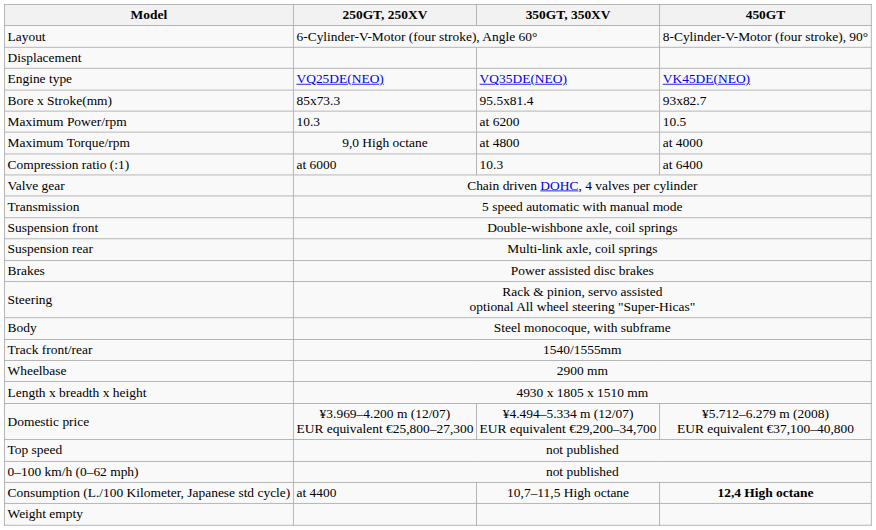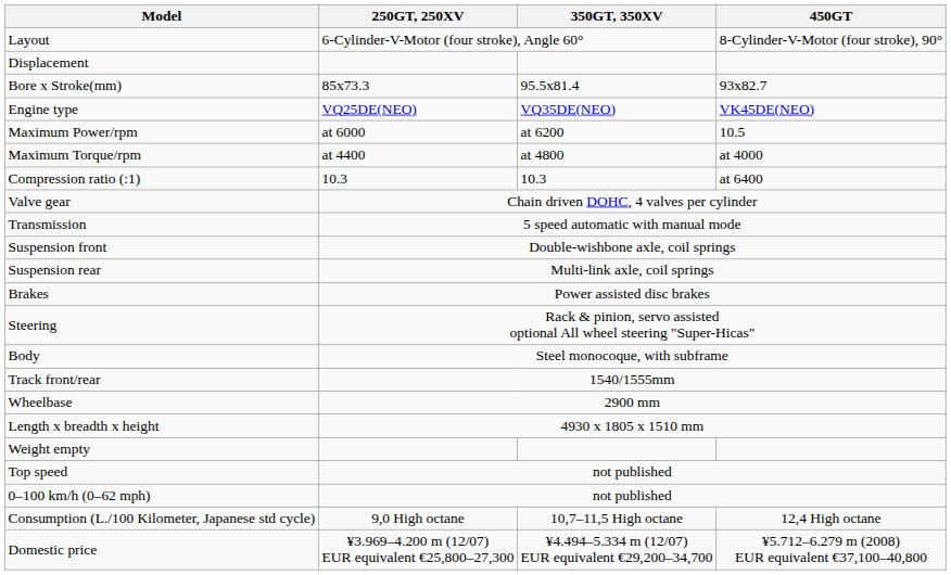 <table class="wikitable collapsible">
 <tr>
 <th>Model</th>
 <th>250GT, 250XV</th>
 <th>350GT, 350XV</th>
 <th>450GT</th>
 </tr>
 <tr>
 <td>Layout</td>
 <td colspan=2>6-Cylinder-V-Motor (four stroke), Angle 60°</td>
 <td>8-Cylinder-V-Motor (four stroke), 90°</td>
 </tr>
 <tr>
 <td>Displacement</td>
 <td></td>
 <td></td>
 <td></td>
 </tr>
 <tr>
+<td>Bore x Stroke(mm)</td>
+<td>85x73.3</td>
+<td>95.5x81.4</td>
+<td>93x82.7</td>
+</tr>
+<tr>
 <td>Engine type</td>
 <td><a href='#'>VQ25DE(NEO)</a></td>
 <td><a href='#'>VQ35DE(NEO)</a></td>
 <td><a href='#'>VK45DE(NEO)</a></td>
 </tr>
 <tr>
-<td>Bore x Stroke(mm)</td>
-<td>85x73.3</td>
-<td>95.5x81.4</td>
-<td>93x82.7</td>
-</tr>
-<tr>
 <td>Maximum Power/rpm</td>
-<td>10.3</td>
+<td> at 6000</td>
 <td> at 6200</td>
 <td>10.5</td>
 </tr>
 <tr>
 <td>Maximum Torque/rpm</td>
-<td align="center">9,0 High octane</td>
+<td> at 4400</td>
 <td> at 4800</td>
 <td> at 4000</td>
 </tr>
 <tr>
 <td>Compression ratio (:1)</td>
-<td> at 6000</td>
+<td>10.3</td>
 <td>10.3</td>
 <td> at 6400</td>
 </tr>
 <tr>
 <td>Valve gear</td>
 <td colspan=3 align="center">Chain driven <a href='#'>DOHC</a>, 4 valves per cylinder</td>
 </tr>
 <tr>
 <td>Transmission</td>
 <td colspan=3 align="center">5 speed automatic with manual mode</td>
 </tr>
 <tr>
 <td>Suspension front</td>
 <td colspan=3 align="center">Double-wishbone axle, coil springs</td>
 </tr>
 <tr>
 <td>Suspension rear</td>
 <td colspan=3 align="center">Multi-link axle, coil springs</td>
 </tr>
 <tr>
 <td>Brakes</td>
 <td colspan=3 align="center">Power assisted disc brakes</td>
 </tr>
 <tr>
 <td>Steering</td>
 <td colspan=3 align="center">Rack & pinion, servo assisted<br>optional All wheel steering "Super-Hicas"</td>
 </tr>
 <tr>
 <td>Body</td>
 <td colspan=3 align="center">Steel monocoque, with subframe</td>
 </tr>
 <tr>
 <td>Track front/rear</td>
 <td colspan=3 align="center">1540/1555mm</td>
 </tr>
 <tr>
 <td>Wheelbase</td>
 <td colspan=3 align="center">2900 mm</td>
 </tr>
 <tr>
 <td>Length x breadth x height</td>
 <td colspan=3 align="center">4930 x 1805 x 1510 mm</td>
 </tr>
 <tr>
-<td>Domestic price</td>
-<td align="center">¥3.969–4.200 m (12/07)<br>EUR equivalent €25,800–27,300</td>
-<td align="center">¥4.494–5.334 m (12/07)<br>EUR equivalent €29,200–34,700</td>
-<td align="center">¥5.712–6.279 m (2008)<br>EUR equivalent €37,100–40,800</td>
+<td>Weight empty</td>
+<td align="center"></td>
+<td align="center"></td>
+<td align="center"></td>
 </tr>
 <tr>
 <td>Top speed</td>
 <td colspan=3 align="center">not published</td>
 </tr>
 <tr>
 <td>0–100 km/h (0–62 mph)</td>
 <td colspan="3" align="center">not published</td>
 </tr>
 <tr>
 <td>Consumption (L./100 Kilometer, Japanese std cycle)</td>
-<td> at 4400</td>
+<td align="center">9,0 High octane</td>
 <td align="center">10,7–11,5 High octane</td>
-<td align="center"><strong>12,4 High octane</strong></td>
+<td align="center">12,4 High octane</td>
 </tr>
 <tr>
-<td>Weight empty</td>
-<td align="center"></td>
-<td align="center"></td>
-<td align="center"></td>
+<td>Domestic price</td>
+<td align="center">¥3.969–4.200 m (12/07)<br>EUR equivalent €25,800–27,300</td>
+<td align="center">¥4.494–5.334 m (12/07)<br>EUR equivalent €29,200–34,700</td>
+<td align="center">¥5.712–6.279 m (2008)<br>EUR equivalent €37,100–40,800</td>
 </tr>
 </table>
